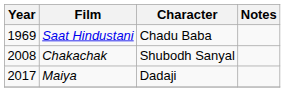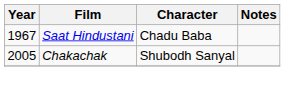 <table class="wikitable sortable">
 <tr>
 <th>Year</th>
 <th>Film</th>
 <th>Character</th>
 <th class="unsortable">Notes</th>
 </tr>
 <tr>
-<td>1969</td>
+<td>1967</td>
 <td><em><a href='#'>Saat Hindustani</a></em></td>
 <td>Chadu Baba</td>
 <td></td>
 </tr>
 <tr>
-<td>2008</td>
+<td>2005</td>
 <td><em>Chakachak</em></td>
 <td>Shubodh Sanyal</td>
 <td></td>
 </tr>
 <tr>
-<td>2017</td>
-<td><em>Maiya</em></td>
-<td>Dadaji</td>
-<td></td>
-</tr>
-<tr>
 </tr>
 </table>
